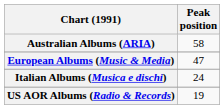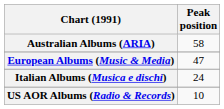 <table class="wikitable sortable plainrowheaders" style="text-align:center">
 <tr>
 <th scope="col">Chart (1991)</th>
 <th scope="col">Peak<br>position</th>
 </tr>
 <tr>
 <th scope="row">Australian Albums (<a href='#'>ARIA</a>)</th>
 <td>58</td>
 </tr>
 <tr>
 </tr>
 <tr>
 </tr>
 <tr>
 <th scope="row"><a href='#'>European Albums</a> (<em><a href='#'>Music & Media</a></em>)</th>
 <td>47</td>
 </tr>
 <tr>
 </tr>
 <tr>
 <th scope="row">Italian Albums (<em><a href='#'>Musica e dischi</a></em>)</th>
 <td>24</td>
 </tr>
 <tr>
 </tr>
 <tr>
 </tr>
 <tr>
 </tr>
 <tr>
 <th scope="row">US AOR Albums (<em><a href='#'>Radio & Records</a></em>)</th>
-<td>19</td>
+<td>10</td>
 </tr>
 </table>
